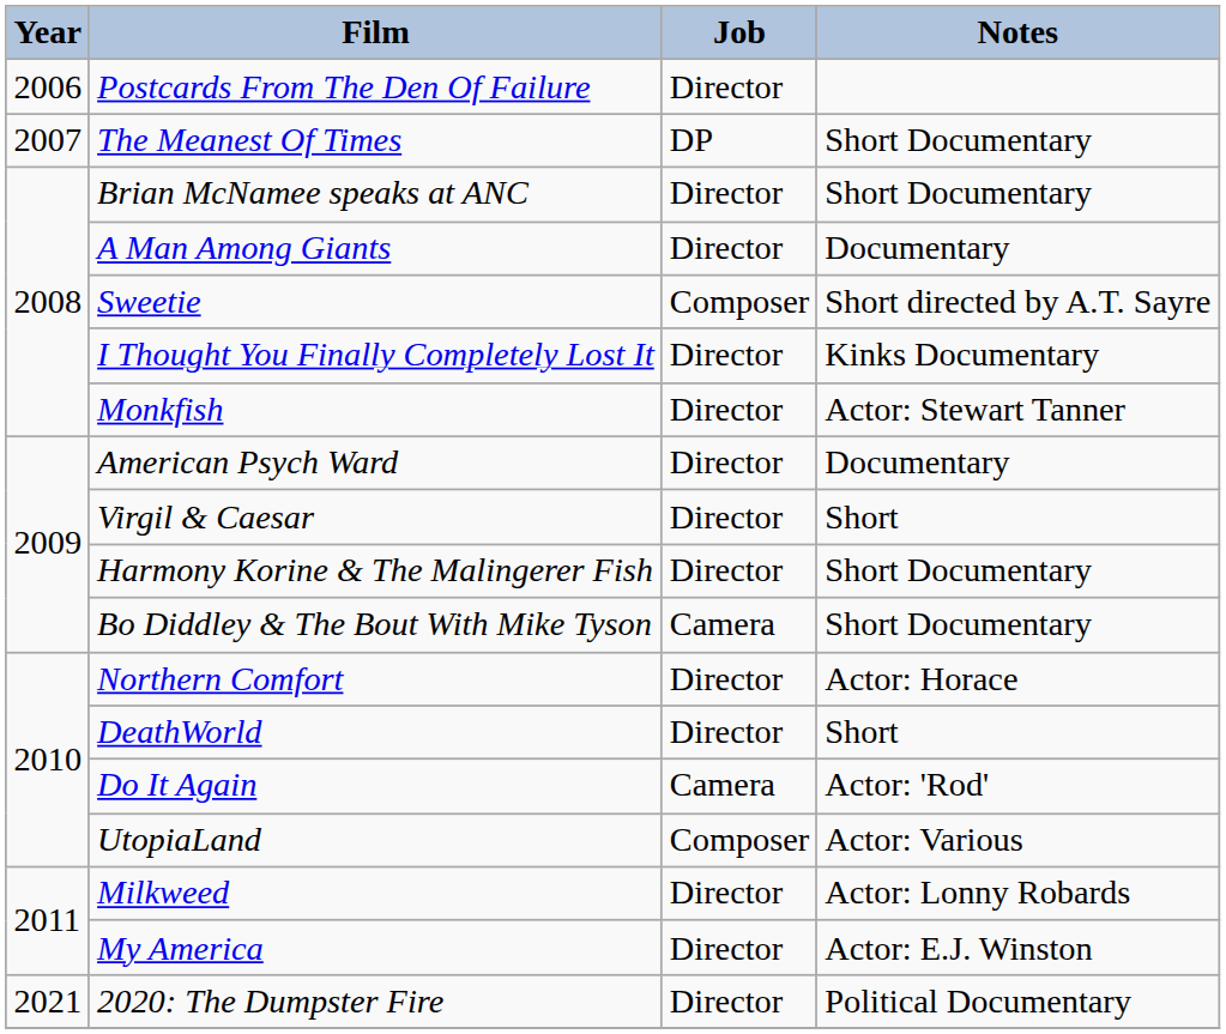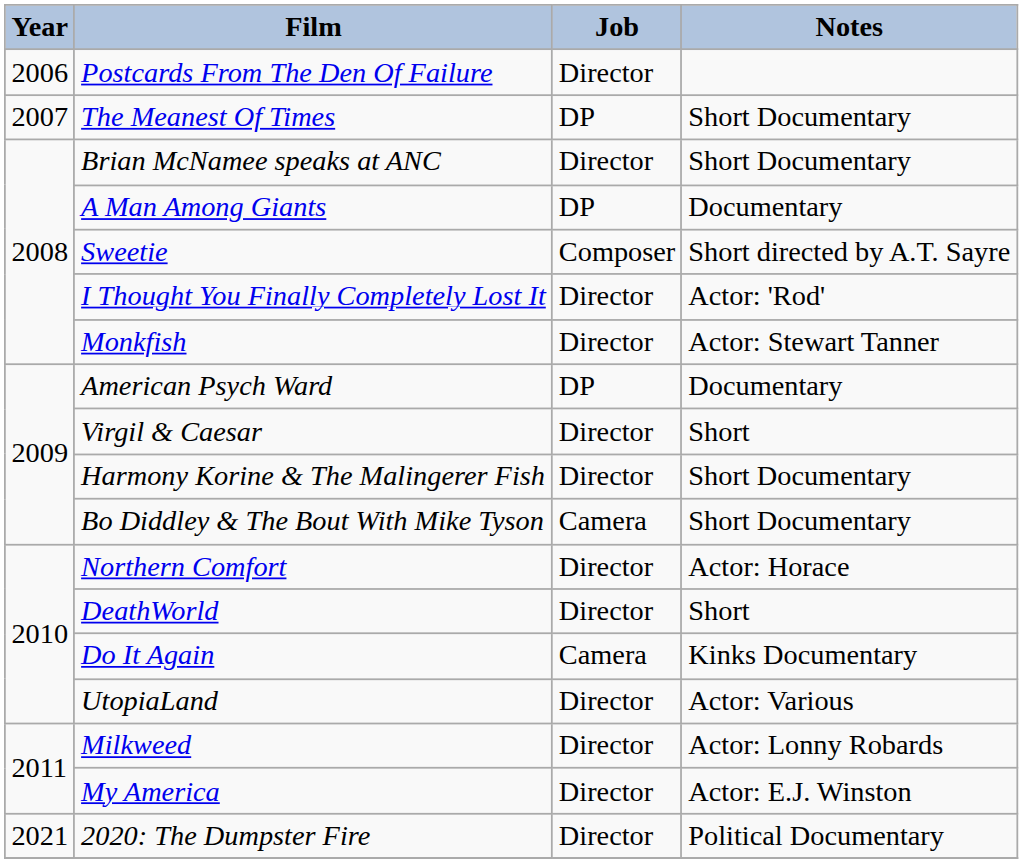 <table class="wikitable">
 <tr align="center">
 <th style="background:#B0C4DE;">Year</th>
 <th style="background:#B0C4DE;">Film</th>
 <th style="background:#B0C4DE;">Job</th>
 <th style="background:#B0C4DE;">Notes</th>
 </tr>
 <tr>
 <td rowspan="1">2006</td>
 <td><em><a href='#'>Postcards From The Den Of Failure</a></em></td>
 <td>Director</td>
 <td></td>
 </tr>
 <tr>
 <td rowspan="1">2007</td>
 <td><em><a href='#'>The Meanest Of Times</a></em></td>
 <td>DP</td>
 <td>Short Documentary</td>
 </tr>
 <tr>
 <td rowspan="5">2008</td>
 <td><em>Brian McNamee speaks at ANC</em></td>
 <td>Director</td>
 <td>Short Documentary</td>
 </tr>
 <tr>
 <td><em><a href='#'>A Man Among Giants</a></em></td>
-<td>Director</td>
+<td>DP</td>
 <td>Documentary</td>
 </tr>
 <tr>
 <td><em><a href='#'>Sweetie</a></em></td>
 <td>Composer</td>
 <td>Short directed by A.T. Sayre</td>
 </tr>
 <tr>
 <td><em><a href='#'>I Thought You Finally Completely Lost It</a></em></td>
 <td>Director</td>
-<td>Kinks Documentary</td>
+<td>Actor: 'Rod'</td>
 </tr>
 <tr>
 <td><em><a href='#'>Monkfish</a></em></td>
 <td>Director</td>
 <td>Actor: Stewart Tanner</td>
 </tr>
 <tr>
 <td rowspan="4">2009</td>
 <td><em>American Psych Ward</em></td>
-<td>Director</td>
+<td>DP</td>
 <td>Documentary</td>
 </tr>
 <tr>
 <td><em>Virgil & Caesar</em></td>
 <td>Director</td>
 <td>Short</td>
 </tr>
 <tr>
 <td><em>Harmony Korine & The Malingerer Fish</em></td>
 <td>Director</td>
 <td>Short Documentary</td>
 </tr>
 <tr>
 <td><em>Bo Diddley & The Bout With Mike Tyson</em></td>
 <td>Camera</td>
 <td>Short Documentary</td>
 </tr>
 <tr>
 <td rowspan="4">2010</td>
 <td><em><a href='#'>Northern Comfort</a></em></td>
 <td>Director</td>
 <td>Actor: Horace</td>
 </tr>
 <tr>
 <td><em><a href='#'>DeathWorld</a></em></td>
 <td>Director</td>
 <td>Short</td>
 </tr>
 <tr>
 <td><em><a href='#'>Do It Again</a></em></td>
 <td>Camera</td>
-<td>Actor: 'Rod'</td>
+<td>Kinks Documentary</td>
 </tr>
 <tr>
 <td><em>UtopiaLand</em></td>
-<td>Composer</td>
+<td>Director</td>
 <td>Actor: Various</td>
 </tr>
 <tr>
 <td rowspan="2">2011</td>
 <td><em><a href='#'>Milkweed</a></em></td>
 <td>Director</td>
 <td>Actor: Lonny Robards</td>
 </tr>
 <tr>
 <td><em><a href='#'>My America</a></em></td>
 <td>Director</td>
 <td>Actor: E.J. Winston</td>
 </tr>
 <tr>
 <td rowspan="1">2021</td>
 <td><em>2020: The Dumpster Fire</em></td>
 <td>Director</td>
 <td>Political Documentary</td>
 </tr>
 <tr>
 </tr>
 </table>
